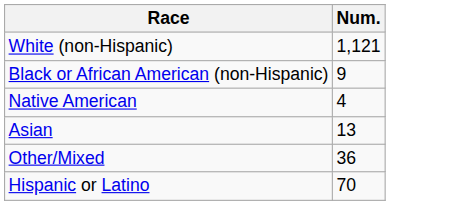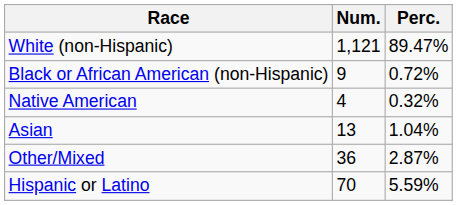 <table class="wikitable">
 <tr>
 <th>Race</th>
 <th>Num.</th>
+<th>Perc.</th>
 </tr>
 <tr>
 <td><a href='#'>White</a> (non-Hispanic)</td>
 <td>1,121</td>
+<td>89.47%</td>
 </tr>
 <tr>
 <td><a href='#'>Black or African American</a> (non-Hispanic)</td>
 <td>9</td>
+<td>0.72%</td>
 </tr>
 <tr>
 <td><a href='#'>Native American</a></td>
 <td>4</td>
+<td>0.32%</td>
 </tr>
 <tr>
 <td><a href='#'>Asian</a></td>
 <td>13</td>
+<td>1.04%</td>
 </tr>
 <tr>
 <td><a href='#'>Other/Mixed</a></td>
 <td>36</td>
+<td>2.87%</td>
 </tr>
 <tr>
 <td><a href='#'>Hispanic</a> or <a href='#'>Latino</a></td>
 <td>70</td>
+<td>5.59%</td>
 </tr>
 </table>
